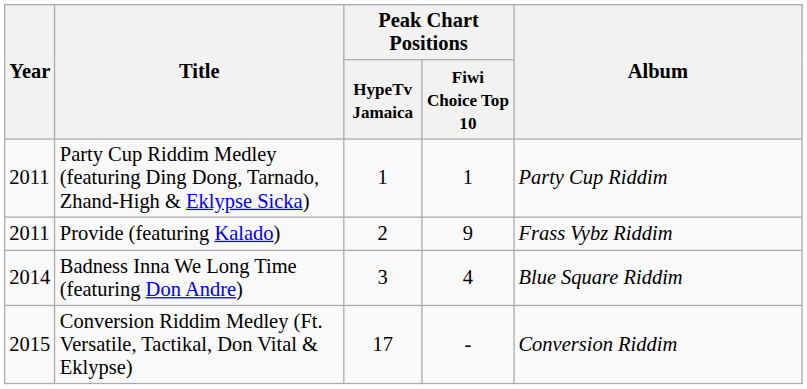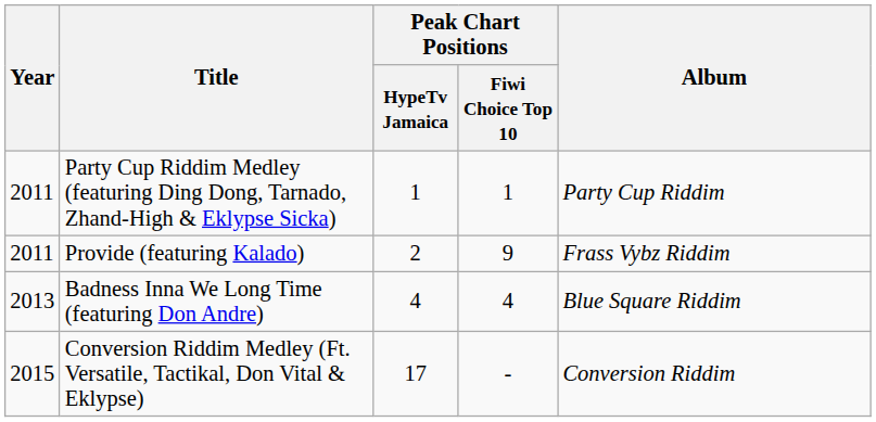 <table class="wikitable" style="margin:auto;">
 <tr>
 <th style="width:15px;" rowspan="2">Year</th>
 <th style="width:343px;" rowspan="2">Title</th>
 <th colspan="2">Peak Chart Positions</th>
 <th style="width:343px;" rowspan="2">Album</th>
 </tr>
 <tr>
 <th style="width:60px;"><small>HypeTv Jamaica</small></th>
 <th style="width:86px;"><small>Fiwi Choice Top 10</small></th>
 </tr>
 <tr>
 <td>2011</td>
 <td>Party Cup Riddim Medley (featuring Ding Dong, Tarnado, Zhand-High & <a href='#'>Eklypse Sicka</a>)</td>
 <td style="text-align:center;">1</td>
 <td style="text-align:center;">1</td>
 <td><em>Party Cup Riddim</em></td>
 </tr>
 <tr>
 <td>2011</td>
 <td>Provide (featuring <a href='#'>Kalado</a>)</td>
 <td style="text-align:center;">2</td>
 <td style="text-align:center;">9</td>
 <td><em>Frass Vybz Riddim</em></td>
 </tr>
 <tr>
-<td>2014</td>
+<td>2013</td>
 <td>Badness Inna We Long Time (featuring <a href='#'>Don Andre</a>)</td>
-<td style="text-align:center;">3</td>
+<td style="text-align:center;">4</td>
 <td style="text-align:center;">4</td>
 <td><em>Blue Square Riddim</em></td>
 </tr>
 <tr>
 <td>2015</td>
 <td>Conversion Riddim Medley (Ft. Versatile, Tactikal, Don Vital & Eklypse)</td>
 <td style="text-align:center;">17</td>
 <td style="text-align:center;">-</td>
 <td><em>Conversion Riddim</em></td>
 </tr>
 </table>
